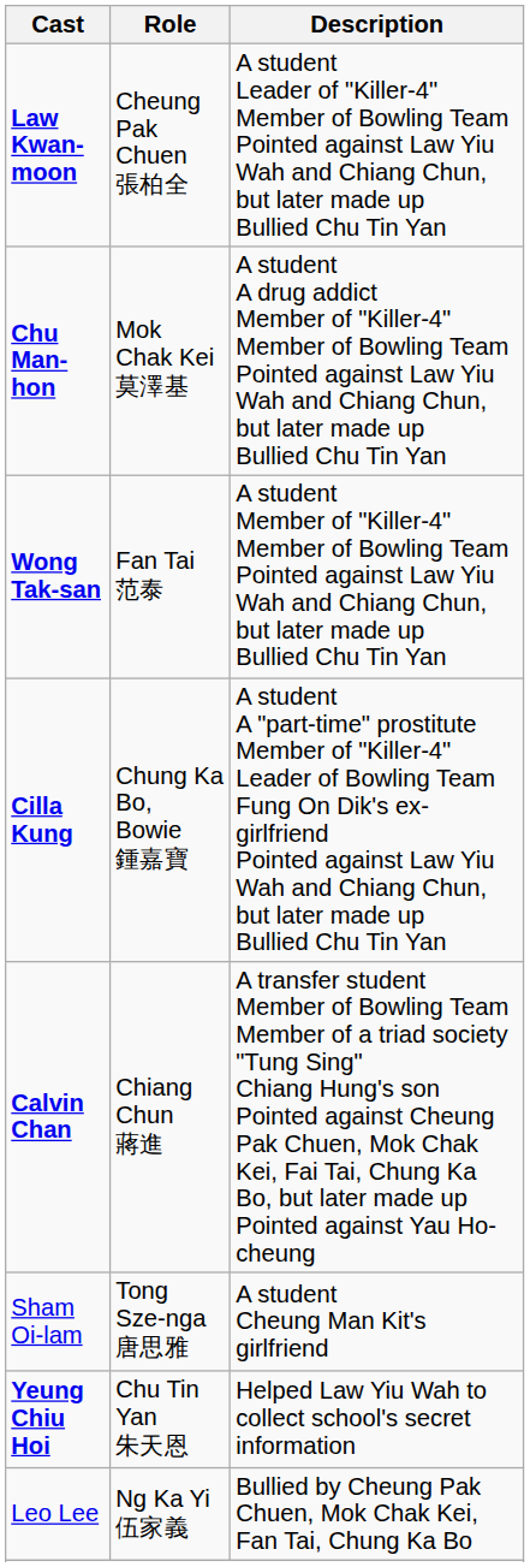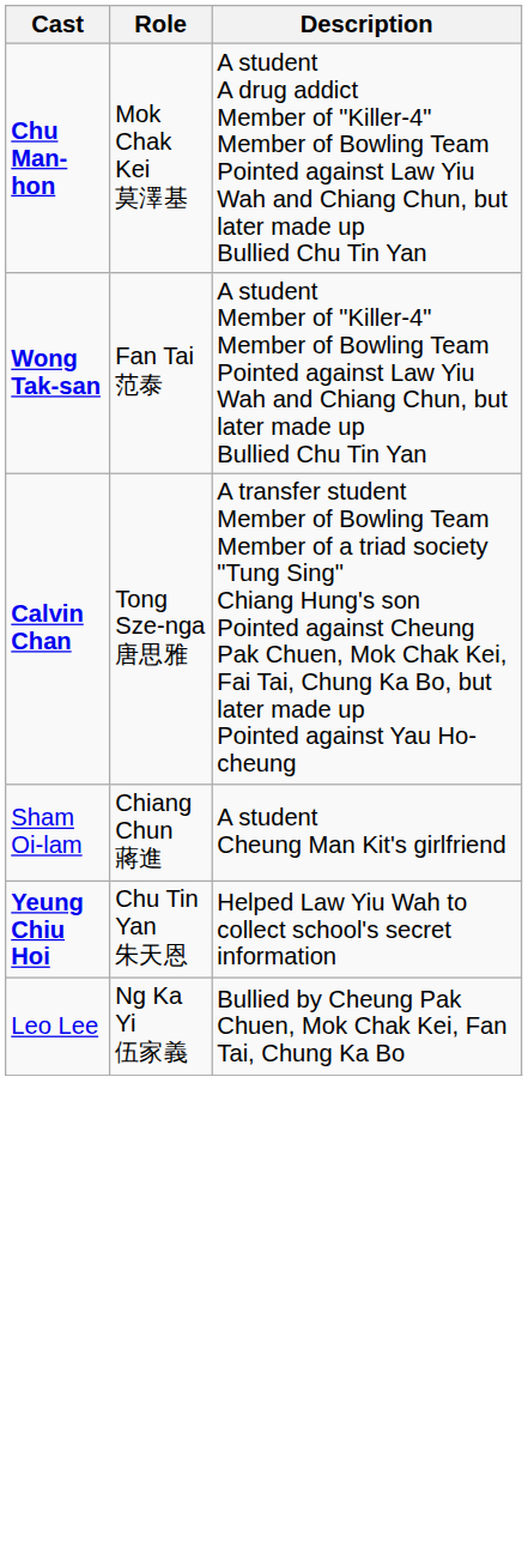 <table class="wikitable" width="55%">
 <tr>
 <th>Cast</th>
 <th>Role</th>
 <th>Description</th>
-</tr>
-<tr>
-<td><strong><a href='#'>Law Kwan-moon</a></strong></td>
-<td>Cheung Pak Chuen<br>張柏全</td>
-<td>A student<br>Leader of "Killer-4"<br>Member of Bowling Team<br>Pointed against Law Yiu Wah and Chiang Chun, but later made up<br>Bullied Chu Tin Yan</td>
 </tr>
 <tr>
 <td><strong><a href='#'>Chu Man-hon</a></strong></td>
 <td>Mok Chak Kei<br>莫澤基</td>
 <td>A student<br>A drug addict<br>Member of "Killer-4"<br>Member of Bowling Team<br>Pointed against Law Yiu Wah and Chiang Chun, but later made up<br>Bullied Chu Tin Yan</td>
 </tr>
 <tr>
 <td><strong><a href='#'>Wong Tak-san</a></strong></td>
 <td>Fan Tai<br>范泰</td>
 <td>A student<br>Member of "Killer-4"<br>Member of Bowling Team<br>Pointed against Law Yiu Wah and Chiang Chun, but later made up<br>Bullied Chu Tin Yan</td>
 </tr>
 <tr>
-<td><strong><a href='#'>Cilla Kung</a></strong></td>
-<td>Chung Ka Bo, Bowie<br>鍾嘉寶</td>
-<td>A student<br>A "part-time" prostitute<br>Member of "Killer-4"<br>Leader of Bowling Team<br>Fung On Dik's ex-girlfriend<br>Pointed against Law Yiu Wah and Chiang Chun, but later made up<br>Bullied Chu Tin Yan</td>
-</tr>
-<tr>
 <td><strong><a href='#'>Calvin Chan</a></strong></td>
-<td>Chiang Chun<br>蔣進</td>
+<td>Tong Sze-nga<br>唐思雅</td>
 <td>A transfer student<br>Member of Bowling Team<br>Member of a triad society "Tung Sing"<br>Chiang Hung's son<br>Pointed against Cheung Pak Chuen, Mok Chak Kei, Fai Tai, Chung Ka Bo, but later made up<br>Pointed against Yau Ho-cheung</td>
 </tr>
 <tr>
 <td><a href='#'>Sham Oi-lam</a></td>
-<td>Tong Sze-nga<br>唐思雅</td>
+<td>Chiang Chun<br>蔣進</td>
 <td>A student<br>Cheung Man Kit's girlfriend</td>
 </tr>
 <tr>
 <td><strong><a href='#'>Yeung Chiu Hoi</a></strong></td>
 <td>Chu Tin Yan<br>朱天恩</td>
 <td>Helped Law Yiu Wah to collect school's secret information</td>
 </tr>
 <tr>
 <td><a href='#'>Leo Lee</a></td>
 <td>Ng Ka Yi<br>伍家義</td>
 <td>Bullied by Cheung Pak Chuen, Mok Chak Kei, Fan Tai, Chung Ka Bo</td>
 </tr>
 <tr>
 </tr>
 <tr>
 </tr>
 </table>
